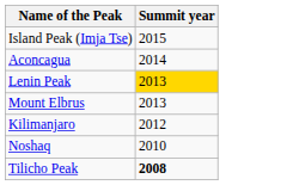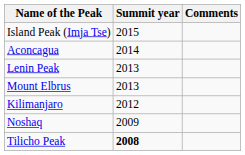 <table class="wikitable">
 <tr>
 <th>Name of the Peak</th>
 <th>Summit year</th>
+<th>Comments</th>
 </tr>
 <tr>
 <td>Island Peak (<a href='#'>Imja Tse</a>)</td>
 <td>2015</td>
+<td></td>
 </tr>
 <tr>
 <td><a href='#'>Aconcagua</a></td>
 <td>2014</td>
+<td></td>
 </tr>
 <tr>
 <td><a href='#'>Lenin Peak</a></td>
-<td style="background: gold;">2013</td>
+<td>2013</td>
+<td></td>
 </tr>
 <tr>
 <td><a href='#'>Mount Elbrus</a></td>
 <td>2013</td>
+<td></td>
 </tr>
 <tr>
 <td><a href='#'>Kilimanjaro</a></td>
 <td>2012</td>
+<td></td>
 </tr>
 <tr>
 <td><a href='#'>Noshaq</a></td>
-<td>2010</td>
+<td>2009</td>
+<td></td>
 </tr>
 <tr>
 <td><a href='#'>Tilicho Peak</a></td>
 <td><strong>2008</strong></td>
+<td></td>
 </tr>
 </table>
